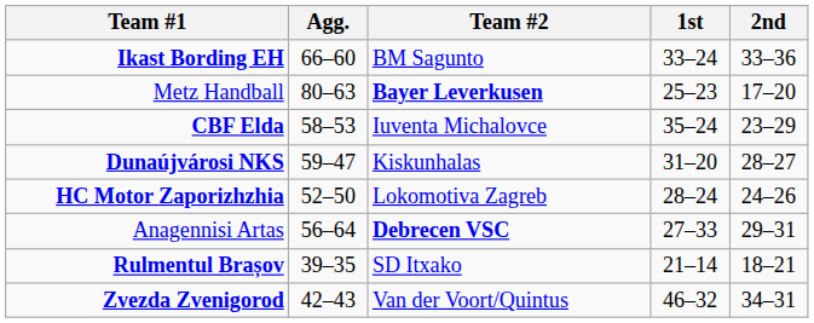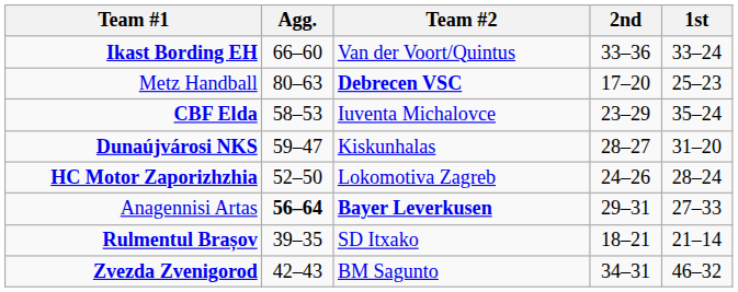 <table class=wikitable style="text-align:center">
 <tr>
 <th width=200>Team #1</th>
 <th width=50>Agg.</th>
 <th width=200>Team #2</th>
+<th width=50>2nd</th>
 <th width=50>1st</th>
-<th width=50>2nd</th>
 </tr>
 <tr>
 <td align=right><strong><a href='#'>Ikast Bording EH</a></strong> </td>
 <td>66–60</td>
-<td align=left> <a href='#'>BM Sagunto</a></td>
+<td align=left> <a href='#'>Van der Voort/Quintus</a></td>
+<td align=center>33–36</td>
 <td align=center>33–24</td>
-<td align=center>33–36</td>
 </tr>
 <tr>
 <td align=right><a href='#'>Metz Handball</a> </td>
 <td>80–63</td>
-<td align=left> <strong><a href='#'>Bayer Leverkusen</a></strong></td>
+<td align=left> <strong><a href='#'>Debrecen VSC</a></strong></td>
+<td align=center>17–20</td>
 <td align=center>25–23</td>
-<td align=center>17–20</td>
 </tr>
 <tr>
 <td align=right><strong><a href='#'>CBF Elda</a></strong> </td>
 <td>58–53</td>
 <td align=left> <a href='#'>Iuventa Michalovce</a></td>
+<td align=center>23–29</td>
 <td align=center>35–24</td>
-<td align=center>23–29</td>
 </tr>
 <tr>
 <td align=right><strong><a href='#'>Dunaújvárosi NKS</a></strong> </td>
 <td>59–47</td>
 <td align=left> <a href='#'>Kiskunhalas</a></td>
+<td align=center>28–27</td>
 <td align=center>31–20</td>
-<td align=center>28–27</td>
 </tr>
 <tr>
 <td align=right><strong><a href='#'>HC Motor Zaporizhzhia</a></strong> </td>
 <td>52–50</td>
 <td align=left> <a href='#'>Lokomotiva Zagreb</a></td>
+<td align=center>24–26</td>
 <td align=center>28–24</td>
-<td align=center>24–26</td>
 </tr>
 <tr>
 <td align=right><a href='#'>Anagennisi Artas</a> </td>
-<td>56–64</td>
-<td align=left> <strong><a href='#'>Debrecen VSC</a></strong></td>
+<td><strong>56–64</strong></td>
+<td align=left> <strong><a href='#'>Bayer Leverkusen</a></strong></td>
+<td align=center>29–31</td>
 <td align=center>27–33</td>
-<td align=center>29–31</td>
 </tr>
 <tr>
 <td align=right><strong><a href='#'>Rulmentul Brașov</a></strong> </td>
 <td>39–35</td>
 <td align=left> <a href='#'>SD Itxako</a></td>
+<td align=center>18–21</td>
 <td align=center>21–14</td>
-<td align=center>18–21</td>
 </tr>
 <tr>
 <td align=right><strong><a href='#'>Zvezda Zvenigorod</a></strong> </td>
 <td>42–43</td>
-<td align=left> <a href='#'>Van der Voort/Quintus</a></td>
+<td align=left> <a href='#'>BM Sagunto</a></td>
+<td align=center>34–31</td>
 <td align=center>46–32</td>
-<td align=center>34–31</td>
 </tr>
 </table>
